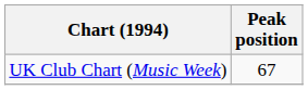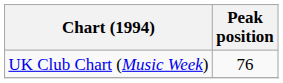 <table class="wikitable sortable">
 <tr>
 <th>Chart (1994)</th>
 <th>Peak<br>position</th>
 </tr>
 <tr>
 <td align="left"><a href='#'>UK Club Chart</a> (<em><a href='#'>Music Week</a></em>)</td>
-<td align="center">67</td>
+<td align="center">76</td>
 </tr>
 <tr>
 </tr>
 <tr>
 </tr>
 <tr>
 </tr>
 <tr>
 </tr>
 </table>
